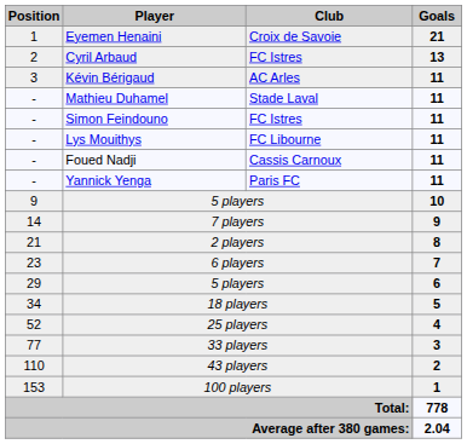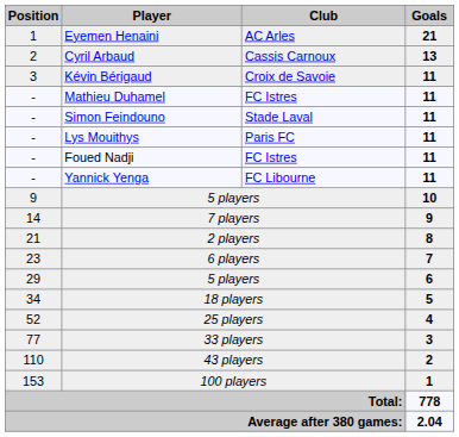 <table bgcolor="#f7f8ff" cellpadding="3" cellspacing="0" border="1" style="font-size: 95%; width: 35em; border: grey solid 1px; border-collapse: collapse;">
 <tr bgcolor="#CCCCCC">
 <th width="50px">Position</th>
 <th>Player</th>
 <th>Club</th>
 <th width="50px">Goals</th>
 </tr>
 <tr bgcolor="#EFEFEF">
 <td align="center">1</td>
 <td><a href='#'>Eyemen Henaini</a></td>
-<td><a href='#'>Croix de Savoie</a></td>
+<td><a href='#'>AC Arles</a></td>
 <td align="center"><strong>21</strong></td>
 </tr>
 <tr bgcolor="#EFEFEF">
 <td align="center">2</td>
 <td><a href='#'>Cyril Arbaud</a></td>
-<td><a href='#'>FC Istres</a></td>
+<td><a href='#'>Cassis Carnoux</a></td>
 <td align="center"><strong>13</strong></td>
 </tr>
 <tr bgcolor="#EFEFEF">
 <td align="center">3</td>
 <td><a href='#'>Kévin Bérigaud</a></td>
-<td><a href='#'>AC Arles</a></td>
+<td><a href='#'>Croix de Savoie</a></td>
 <td align="center"><strong>11</strong></td>
 </tr>
 <tr>
 <td align="center">-</td>
 <td><a href='#'>Mathieu Duhamel</a></td>
+<td><a href='#'>FC Istres</a></td>
+<td align="center"><strong>11</strong></td>
+</tr>
+<tr>
+<td align="center">-</td>
+<td><a href='#'>Simon Feindouno</a></td>
 <td><a href='#'>Stade Laval</a></td>
 <td align="center"><strong>11</strong></td>
 </tr>
 <tr>
 <td align="center">-</td>
-<td><a href='#'>Simon Feindouno</a></td>
+<td><a href='#'>Lys Mouithys</a></td>
+<td><a href='#'>Paris FC</a></td>
+<td align="center"><strong>11</strong></td>
+</tr>
+<tr>
+<td align="center">-</td>
+<td>Foued Nadji</td>
 <td><a href='#'>FC Istres</a></td>
 <td align="center"><strong>11</strong></td>
 </tr>
 <tr>
 <td align="center">-</td>
-<td><a href='#'>Lys Mouithys</a></td>
+<td><a href='#'>Yannick Yenga</a></td>
 <td><a href='#'>FC Libourne</a></td>
-<td align="center"><strong>11</strong></td>
-</tr>
-<tr>
-<td align="center">-</td>
-<td>Foued Nadji</td>
-<td><a href='#'>Cassis Carnoux</a></td>
-<td align="center"><strong>11</strong></td>
-</tr>
-<tr>
-<td align="center">-</td>
-<td><a href='#'>Yannick Yenga</a></td>
-<td><a href='#'>Paris FC</a></td>
 <td align="center"><strong>11</strong></td>
 </tr>
 <tr bgcolor="#EFEFEF" align="center">
 <td>9</td>
 <td colspan=2><em>5 players</em></td>
 <td><strong>10</strong></td>
 </tr>
 <tr bgcolor="#EFEFEF" align="center">
 <td>14</td>
 <td colspan=2><em>7 players</em></td>
 <td><strong>9</strong></td>
 </tr>
 <tr bgcolor="#EFEFEF" align="center">
 <td>21</td>
 <td colspan=2><em>2 players</em></td>
 <td><strong>8</strong></td>
 </tr>
 <tr bgcolor="#EFEFEF" align="center">
 <td>23</td>
 <td colspan=2><em>6 players</em></td>
 <td><strong>7</strong></td>
 </tr>
 <tr bgcolor="#EFEFEF" align="center">
 <td>29</td>
 <td colspan=2><em>5 players</em></td>
 <td><strong>6</strong></td>
 </tr>
 <tr bgcolor="#EFEFEF" align="center">
 <td>34</td>
 <td colspan=2><em>18 players</em></td>
 <td><strong>5</strong></td>
 </tr>
 <tr bgcolor="#EFEFEF" align="center">
 <td>52</td>
 <td colspan=2><em>25 players</em></td>
 <td><strong>4</strong></td>
 </tr>
 <tr bgcolor="#EFEFEF" align="center">
 <td>77</td>
 <td colspan=2><em> 33 players</em></td>
 <td><strong>3</strong></td>
 </tr>
 <tr bgcolor="#EFEFEF" align="center">
 <td>110</td>
 <td colspan=2><em>43 players</em></td>
 <td><strong>2</strong></td>
 </tr>
 <tr bgcolor="#EFEFEF" align="center">
 <td>153</td>
 <td colspan=2><em>100 players</em></td>
 <td><strong>1</strong></td>
 </tr>
 <tr>
 <td bgcolor=#cccccc align=right colspan=3><strong>Total:</strong></td>
 <td align="center"><strong>778</strong></td>
 </tr>
 <tr>
 <td bgcolor=#cccccc align=right colspan=3><strong>Average after 380 games:</strong></td>
 <td align="center"><strong>2.04</strong></td>
 </tr>
 </table>
